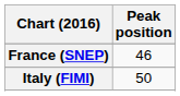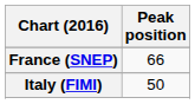 <table class="wikitable sortable plainrowheaders" style="text-align:center">
 <tr>
 <th>Chart (2016)</th>
 <th>Peak<br>position</th>
 </tr>
 <tr>
 </tr>
 <tr>
 </tr>
 <tr>
 </tr>
 <tr>
 <th scope="row">France (<a href='#'>SNEP</a>)</th>
-<td>46</td>
+<td>66</td>
 </tr>
 <tr>
 </tr>
 <tr>
 </tr>
 <tr>
 </tr>
 <tr>
 <th scope="row">Italy (<a href='#'>FIMI</a>)</th>
 <td>50</td>
 </tr>
 <tr>
 </tr>
 <tr>
 </tr>
 <tr>
 </tr>
 <tr>
 </tr>
 <tr>
 </tr>
 <tr>
 </tr>
 </table>
